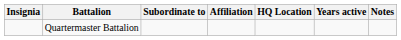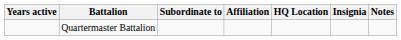 <table class="wikitable sortable">
 <tr>
-<th>Insignia</th>
+<th>Years active</th>
 <th>Battalion</th>
 <th>Subordinate to</th>
 <th>Affiliation</th>
 <th>HQ Location</th>
-<th>Years active</th>
+<th>Insignia</th>
 <th>Notes</th>
 </tr>
 <tr>
 <td></td>
 <td>Quartermaster Battalion</td>
 <td></td>
 <td></td>
 <td></td>
 <td></td>
 <td></td>
 </tr>
 </table>
